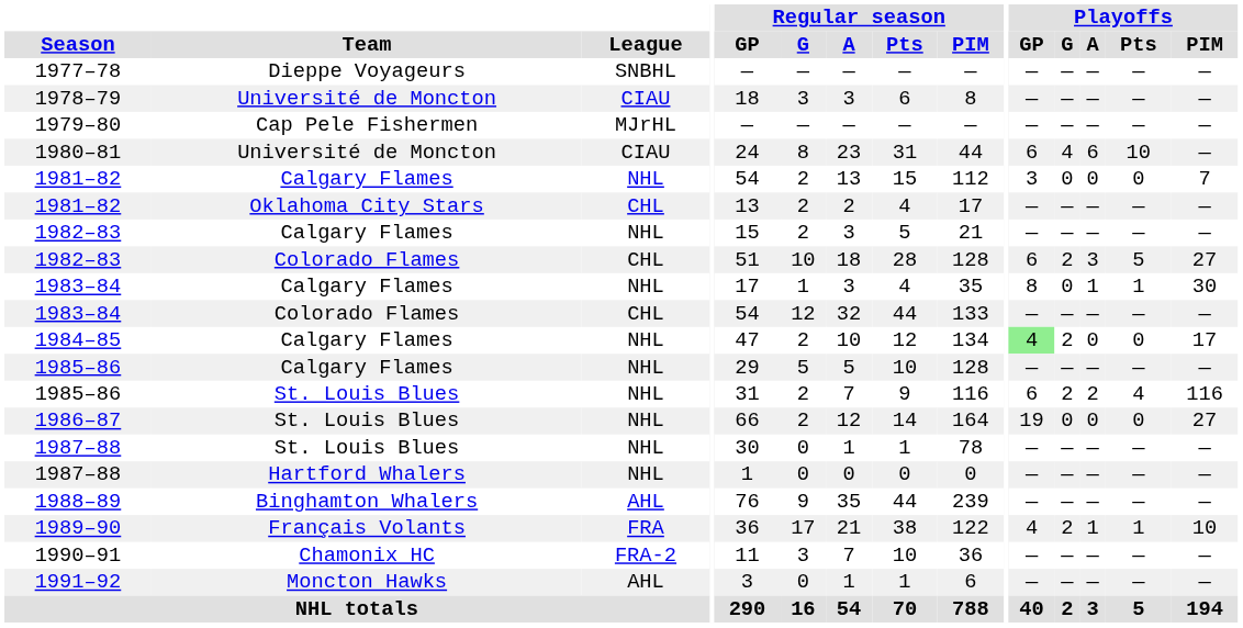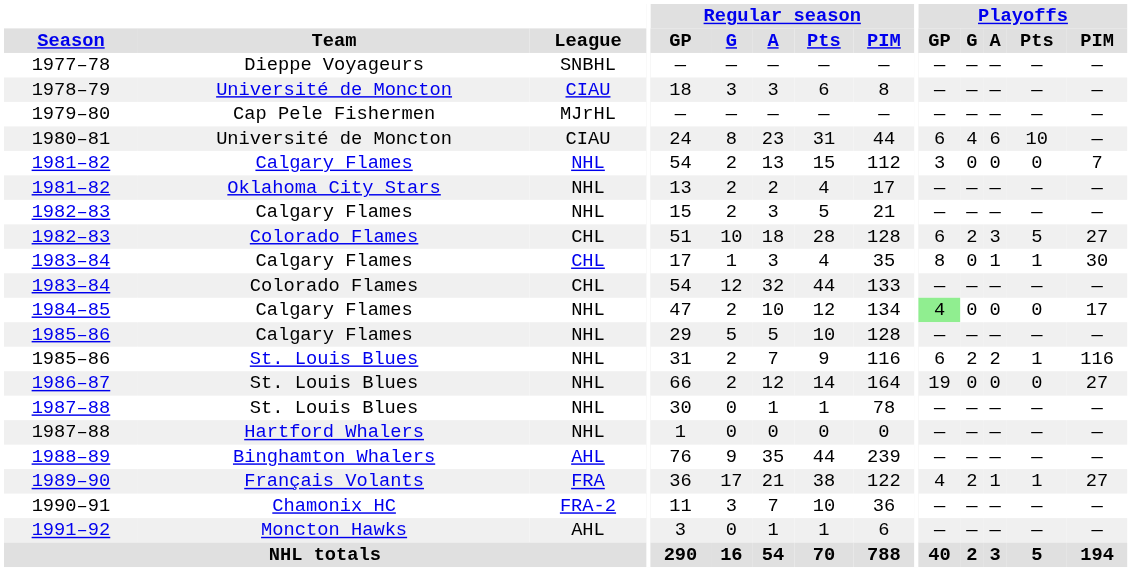 <table border="0" cellpadding="1" cellspacing="0" style="text-align:center; width:60em">
 <tr bgcolor="#e0e0e0">
 <th colspan="3" bgcolor="#ffffff"></th>
 <th rowspan="100" bgcolor="#ffffff"></th>
 <th colspan="5"><a href='#'>Regular season</a></th>
 <th rowspan="100" bgcolor="#ffffff"></th>
 <th colspan="5"><a href='#'>Playoffs</a></th>
 </tr>
 <tr bgcolor="#e0e0e0">
 <th><a href='#'>Season</a></th>
 <th>Team</th>
 <th>League</th>
 <th>GP</th>
 <th><a href='#'>G</a></th>
 <th><a href='#'>A</a></th>
 <th><a href='#'>Pts</a></th>
 <th><a href='#'>PIM</a></th>
 <th>GP</th>
 <th>G</th>
 <th>A</th>
 <th>Pts</th>
 <th>PIM</th>
 </tr>
 <tr>
 <td>1977–78</td>
 <td>Dieppe Voyageurs</td>
 <td>SNBHL</td>
 <td>—</td>
 <td>—</td>
 <td>—</td>
 <td>—</td>
 <td>—</td>
 <td>—</td>
 <td>—</td>
 <td>—</td>
 <td>—</td>
 <td>—</td>
 </tr>
 <tr bgcolor="#f0f0f0">
 <td>1978–79</td>
 <td><a href='#'>Université de Moncton</a></td>
 <td><a href='#'>CIAU</a></td>
 <td>18</td>
 <td>3</td>
 <td>3</td>
 <td>6</td>
 <td>8</td>
 <td>—</td>
 <td>—</td>
 <td>—</td>
 <td>—</td>
 <td>—</td>
 </tr>
 <tr>
 <td>1979–80</td>
 <td>Cap Pele Fishermen</td>
 <td>MJrHL</td>
 <td>—</td>
 <td>—</td>
 <td>—</td>
 <td>—</td>
 <td>—</td>
 <td>—</td>
 <td>—</td>
 <td>—</td>
 <td>—</td>
 <td>—</td>
 </tr>
 <tr bgcolor="#f0f0f0">
 <td>1980–81</td>
 <td>Université de Moncton</td>
 <td>CIAU</td>
 <td>24</td>
 <td>8</td>
 <td>23</td>
 <td>31</td>
 <td>44</td>
 <td>6</td>
 <td>4</td>
 <td>6</td>
 <td>10</td>
 <td>—</td>
 </tr>
 <tr>
 <td><a href='#'>1981–82</a></td>
 <td><a href='#'>Calgary Flames</a></td>
 <td><a href='#'>NHL</a></td>
 <td>54</td>
 <td>2</td>
 <td>13</td>
 <td>15</td>
 <td>112</td>
 <td>3</td>
 <td>0</td>
 <td>0</td>
 <td>0</td>
 <td>7</td>
 </tr>
 <tr bgcolor="#f0f0f0">
 <td><a href='#'>1981–82</a></td>
 <td><a href='#'>Oklahoma City Stars</a></td>
-<td><a href='#'>CHL</a></td>
+<td>NHL</td>
 <td>13</td>
 <td>2</td>
 <td>2</td>
 <td>4</td>
 <td>17</td>
 <td>—</td>
 <td>—</td>
 <td>—</td>
 <td>—</td>
 <td>—</td>
 </tr>
 <tr>
 <td><a href='#'>1982–83</a></td>
 <td>Calgary Flames</td>
 <td>NHL</td>
 <td>15</td>
 <td>2</td>
 <td>3</td>
 <td>5</td>
 <td>21</td>
 <td>—</td>
 <td>—</td>
 <td>—</td>
 <td>—</td>
 <td>—</td>
 </tr>
 <tr bgcolor="#f0f0f0">
 <td><a href='#'>1982–83</a></td>
 <td><a href='#'>Colorado Flames</a></td>
 <td>CHL</td>
 <td>51</td>
 <td>10</td>
 <td>18</td>
 <td>28</td>
 <td>128</td>
 <td>6</td>
 <td>2</td>
 <td>3</td>
 <td>5</td>
 <td>27</td>
 </tr>
 <tr>
 <td><a href='#'>1983–84</a></td>
 <td>Calgary Flames</td>
-<td>NHL</td>
+<td><a href='#'>CHL</a></td>
 <td>17</td>
 <td>1</td>
 <td>3</td>
 <td>4</td>
 <td>35</td>
 <td>8</td>
 <td>0</td>
 <td>1</td>
 <td>1</td>
 <td>30</td>
 </tr>
 <tr bgcolor="#f0f0f0">
 <td><a href='#'>1983–84</a></td>
 <td>Colorado Flames</td>
 <td>CHL</td>
 <td>54</td>
 <td>12</td>
 <td>32</td>
 <td>44</td>
 <td>133</td>
 <td>—</td>
 <td>—</td>
 <td>—</td>
 <td>—</td>
 <td>—</td>
 </tr>
 <tr>
 <td><a href='#'>1984–85</a></td>
 <td>Calgary Flames</td>
 <td>NHL</td>
 <td>47</td>
 <td>2</td>
 <td>10</td>
 <td>12</td>
 <td>134</td>
 <td style="background: lightgreen;">4</td>
-<td>2</td>
+<td>0</td>
 <td>0</td>
 <td>0</td>
 <td>17</td>
 </tr>
 <tr bgcolor="#f0f0f0">
 <td><a href='#'>1985–86</a></td>
 <td>Calgary Flames</td>
 <td>NHL</td>
 <td>29</td>
 <td>5</td>
 <td>5</td>
 <td>10</td>
 <td>128</td>
 <td>—</td>
 <td>—</td>
 <td>—</td>
 <td>—</td>
 <td>—</td>
 </tr>
 <tr>
 <td>1985–86</td>
 <td><a href='#'>St. Louis Blues</a></td>
 <td>NHL</td>
 <td>31</td>
 <td>2</td>
 <td>7</td>
 <td>9</td>
 <td>116</td>
 <td>6</td>
 <td>2</td>
 <td>2</td>
-<td>4</td>
+<td>1</td>
 <td>116</td>
 </tr>
 <tr bgcolor="#f0f0f0">
 <td><a href='#'>1986–87</a></td>
 <td>St. Louis Blues</td>
 <td>NHL</td>
 <td>66</td>
 <td>2</td>
 <td>12</td>
 <td>14</td>
 <td>164</td>
 <td>19</td>
 <td>0</td>
 <td>0</td>
 <td>0</td>
 <td>27</td>
 </tr>
 <tr>
 <td><a href='#'>1987–88</a></td>
 <td>St. Louis Blues</td>
 <td>NHL</td>
 <td>30</td>
 <td>0</td>
 <td>1</td>
 <td>1</td>
 <td>78</td>
 <td>—</td>
 <td>—</td>
 <td>—</td>
 <td>—</td>
 <td>—</td>
 </tr>
 <tr bgcolor="#f0f0f0">
 <td>1987–88</td>
 <td><a href='#'>Hartford Whalers</a></td>
 <td>NHL</td>
 <td>1</td>
 <td>0</td>
 <td>0</td>
 <td>0</td>
 <td>0</td>
 <td>—</td>
 <td>—</td>
 <td>—</td>
 <td>—</td>
 <td>—</td>
 </tr>
 <tr>
 <td><a href='#'>1988–89</a></td>
 <td><a href='#'>Binghamton Whalers</a></td>
 <td><a href='#'>AHL</a></td>
 <td>76</td>
 <td>9</td>
 <td>35</td>
 <td>44</td>
 <td>239</td>
 <td>—</td>
 <td>—</td>
 <td>—</td>
 <td>—</td>
 <td>—</td>
 </tr>
 <tr bgcolor="#f0f0f0">
 <td><a href='#'>1989–90</a></td>
 <td><a href='#'>Français Volants</a></td>
 <td><a href='#'>FRA</a></td>
 <td>36</td>
 <td>17</td>
 <td>21</td>
 <td>38</td>
 <td>122</td>
 <td>4</td>
 <td>2</td>
 <td>1</td>
 <td>1</td>
-<td>10</td>
+<td>27</td>
 </tr>
 <tr>
 <td>1990–91</td>
 <td><a href='#'>Chamonix HC</a></td>
 <td><a href='#'>FRA-2</a></td>
 <td>11</td>
 <td>3</td>
 <td>7</td>
 <td>10</td>
 <td>36</td>
 <td>—</td>
 <td>—</td>
 <td>—</td>
 <td>—</td>
 <td>—</td>
 </tr>
 <tr bgcolor="#f0f0f0">
 <td><a href='#'>1991–92</a></td>
 <td><a href='#'>Moncton Hawks</a></td>
 <td>AHL</td>
 <td>3</td>
 <td>0</td>
 <td>1</td>
 <td>1</td>
 <td>6</td>
 <td>—</td>
 <td>—</td>
 <td>—</td>
 <td>—</td>
 <td>—</td>
 </tr>
 <tr bgcolor="#e0e0e0">
 <th colspan="3">NHL totals</th>
 <th>290</th>
 <th>16</th>
 <th>54</th>
 <th>70</th>
 <th>788</th>
 <th>40</th>
 <th>2</th>
 <th>3</th>
 <th>5</th>
 <th>194</th>
 </tr>
 </table>
